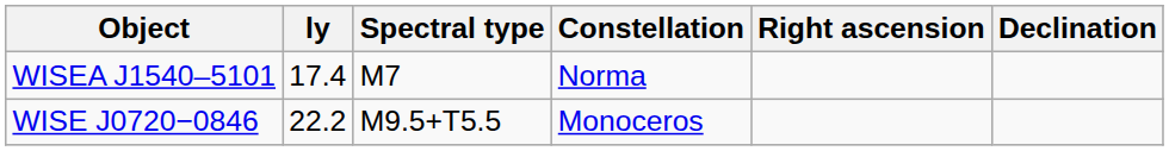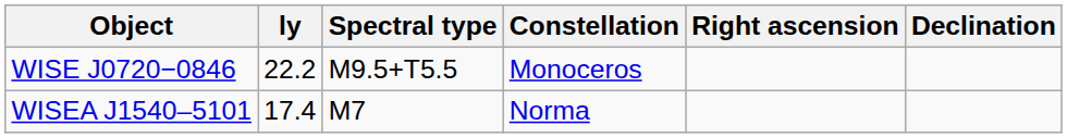 <table class="wikitable">
 <tr>
 <th>Object</th>
 <th>ly</th>
 <th>Spectral type</th>
 <th>Constellation</th>
 <th>Right ascension</th>
 <th>Declination</th>
 </tr>
 <tr>
+<td><a href='#'>WISE J0720−0846</a></td>
+<td>22.2</td>
+<td>M9.5+T5.5</td>
+<td><a href='#'>Monoceros</a></td>
+<td></td>
+<td></td>
+</tr>
+<tr>
 <td><a href='#'>WISEA J1540–5101</a></td>
 <td>17.4</td>
 <td>M7</td>
 <td><a href='#'>Norma</a></td>
 <td></td>
 <td></td>
 </tr>
-<tr>
-<td><a href='#'>WISE J0720−0846</a></td>
-<td>22.2</td>
-<td>M9.5+T5.5</td>
-<td><a href='#'>Monoceros</a></td>
-<td></td>
-<td></td>
-</tr>
 </table>
